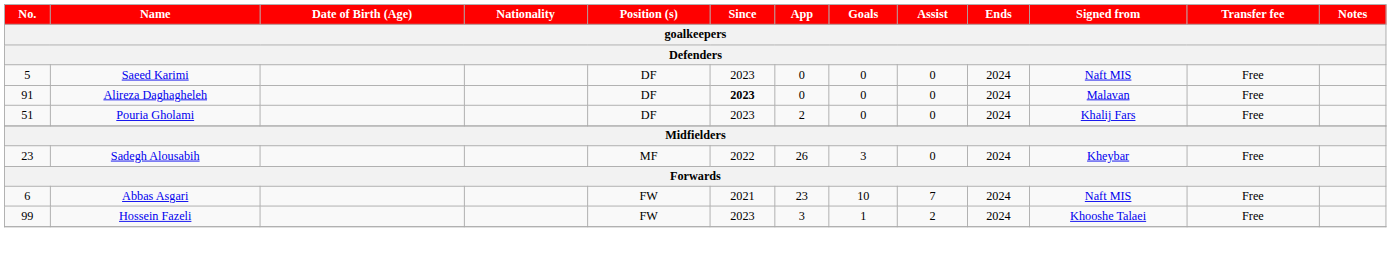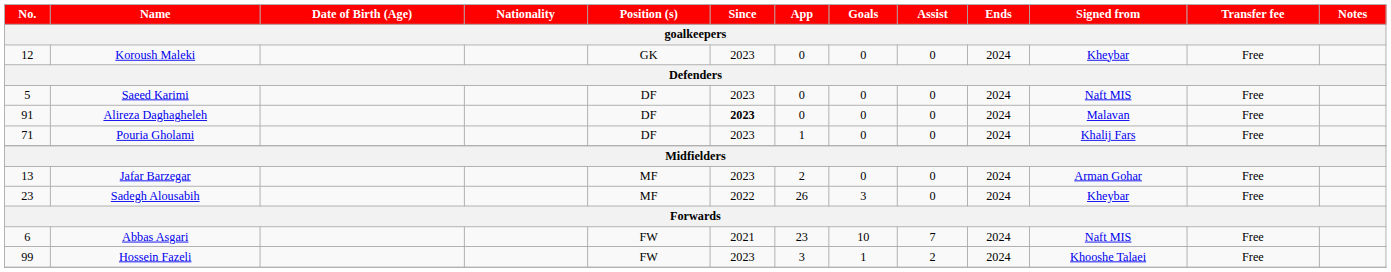 <table class="wikitable"  style="text-align:center; font-size:85%; width:97%;">
 <tr>
 <th style="background: #f00; color:#fff" align=Left>No.</th>
 <th style="background: #f00; color:#fff" align=Left>Name</th>
 <th style="background: #f00; color:#fff" align=Left>Date of Birth (Age)</th>
 <th style="background: #f00; color:#fff" align=Left>Nationality</th>
 <th style="background: #f00; color:#fff" align=Left>Position (s)</th>
 <th style="background: #f00; color:#fff" align=Left>Since</th>
 <th style="background: #f00; color:#fff" align=Left>App</th>
 <th style="background: #f00; color:#fff" align=Left>Goals</th>
 <th style="background: #f00; color:#fff" align=Left>Assist</th>
 <th style="background: #f00; color:#fff" align=Left>Ends</th>
 <th style="background: #f00; color:#fff" align=Left>Signed from</th>
 <th style="background: #f00; color:#fff" align=Left>Transfer fee</th>
 <th style="background: #f00; color:#fff" align=Left>Notes</th>
 </tr>
 <tr>
 <th colspan=13>goalkeepers</th>
+</tr>
+<tr>
+<td>12</td>
+<td><a href='#'>Koroush Maleki</a></td>
+<td></td>
+<td></td>
+<td>GK</td>
+<td>2023</td>
+<td>0</td>
+<td>0</td>
+<td>0</td>
+<td>2024</td>
+<td><a href='#'>Kheybar</a></td>
+<td>Free</td>
+<td></td>
 </tr>
 <tr>
 <th colspan=13>Defenders</th>
 </tr>
 <tr>
 <td>5</td>
 <td><a href='#'>Saeed Karimi</a></td>
 <td></td>
 <td></td>
 <td>DF</td>
 <td>2023</td>
 <td>0</td>
 <td>0</td>
 <td>0</td>
 <td>2024</td>
 <td><a href='#'>Naft MIS</a></td>
 <td>Free</td>
 <td></td>
 </tr>
 <tr>
 <td>91</td>
 <td><a href='#'>Alireza Daghagheleh</a></td>
 <td></td>
 <td></td>
 <td>DF</td>
 <td><strong>2023</strong></td>
 <td>0</td>
 <td>0</td>
 <td>0</td>
 <td>2024</td>
 <td><a href='#'>Malavan</a></td>
 <td>Free</td>
 <td></td>
 </tr>
 <tr>
-<td>51</td>
+<td>71</td>
 <td><a href='#'>Pouria Gholami</a></td>
 <td></td>
 <td></td>
 <td>DF</td>
 <td>2023</td>
-<td>2</td>
+<td>1</td>
 <td>0</td>
 <td>0</td>
 <td>2024</td>
 <td><a href='#'>Khalij Fars</a></td>
 <td>Free</td>
 <td></td>
 </tr>
 <tr>
 </tr>
 <tr>
 <th colspan=13>Midfielders</th>
+</tr>
+<tr>
+<td>13</td>
+<td><a href='#'>Jafar Barzegar</a></td>
+<td></td>
+<td></td>
+<td>MF</td>
+<td>2023</td>
+<td>2</td>
+<td>0</td>
+<td>0</td>
+<td>2024</td>
+<td><a href='#'>Arman Gohar</a></td>
+<td>Free</td>
+<td></td>
 </tr>
 <tr>
 <td>23</td>
 <td><a href='#'>Sadegh Alousabih</a></td>
 <td></td>
 <td></td>
 <td>MF</td>
 <td>2022</td>
 <td>26</td>
 <td>3</td>
 <td>0</td>
 <td>2024</td>
 <td><a href='#'>Kheybar</a></td>
 <td>Free</td>
 <td></td>
 </tr>
 <tr>
 <th colspan=13>Forwards</th>
 </tr>
 <tr>
 <td>6</td>
 <td><a href='#'>Abbas Asgari</a></td>
 <td></td>
 <td></td>
 <td>FW</td>
 <td>2021</td>
 <td>23</td>
 <td>10</td>
 <td>7</td>
 <td>2024</td>
 <td><a href='#'>Naft MIS</a></td>
 <td>Free</td>
 <td></td>
 </tr>
 <tr>
 <td>99</td>
 <td><a href='#'>Hossein Fazeli</a></td>
 <td></td>
 <td></td>
 <td>FW</td>
 <td>2023</td>
 <td>3</td>
 <td>1</td>
 <td>2</td>
 <td>2024</td>
 <td><a href='#'>Khooshe Talaei</a></td>
 <td>Free</td>
 <td></td>
 </tr>
 <tr>
 </tr>
 </table>
